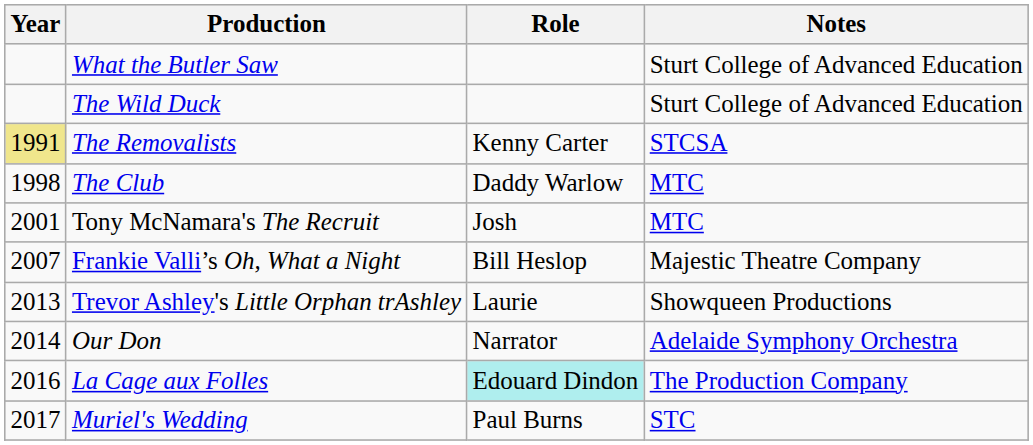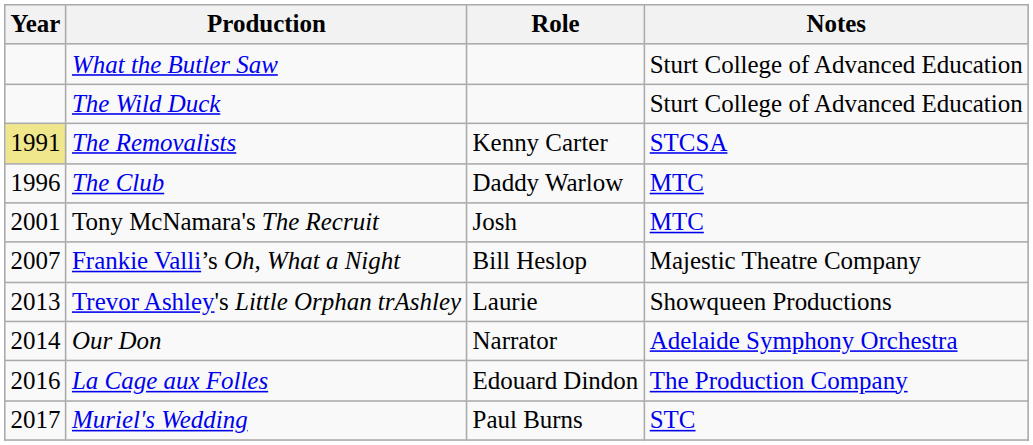 <table class="wikitable">
 <tr>
 <th>Year</th>
 <th>Production</th>
 <th>Role</th>
 <th>Notes</th>
 </tr>
 <tr>
 <td></td>
 <td><em><a href='#'>What the Butler Saw</a></em></td>
 <td></td>
 <td>Sturt College of Advanced Education</td>
 </tr>
 <tr>
 <td></td>
 <td><em><a href='#'>The Wild Duck</a></em></td>
 <td></td>
 <td>Sturt College of Advanced Education</td>
 </tr>
 <tr>
 <td style="background: khaki;">1991</td>
 <td><em><a href='#'>The Removalists</a></em></td>
 <td>Kenny Carter</td>
 <td><a href='#'>STCSA</a></td>
 </tr>
 <tr>
-<td>1998</td>
+<td>1996</td>
 <td><em><a href='#'>The Club</a></em></td>
 <td>Daddy Warlow</td>
 <td><a href='#'>MTC</a></td>
 </tr>
 <tr>
 <td>2001</td>
 <td>Tony McNamara's <em>The Recruit</em></td>
 <td>Josh</td>
 <td><a href='#'>MTC</a></td>
 </tr>
 <tr>
 <td>2007</td>
 <td><a href='#'>Frankie Valli</a>’s <em>Oh, What a Night</em></td>
 <td>Bill Heslop</td>
 <td>Majestic Theatre Company</td>
 </tr>
 <tr>
 <td>2013</td>
 <td><a href='#'>Trevor Ashley</a>'s <em>Little Orphan trAshley</em></td>
 <td>Laurie</td>
 <td>Showqueen Productions</td>
 </tr>
 <tr>
 <td>2014</td>
 <td><em>Our Don</em></td>
 <td>Narrator</td>
 <td><a href='#'>Adelaide Symphony Orchestra</a></td>
 </tr>
 <tr>
 <td>2016</td>
 <td><em><a href='#'>La Cage aux Folles</a></em></td>
-<td style="background: paleturquoise;">Edouard Dindon</td>
+<td>Edouard Dindon</td>
 <td><a href='#'>The Production Company</a></td>
 </tr>
 <tr>
 <td>2017</td>
 <td><em><a href='#'>Muriel's Wedding</a></em></td>
 <td>Paul Burns</td>
 <td><a href='#'>STC</a></td>
 </tr>
 </table>
